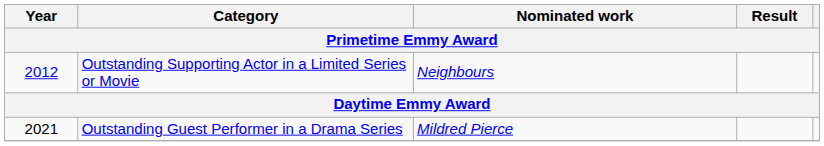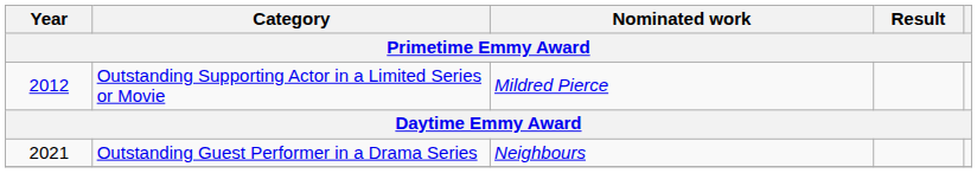 <table class=wikitable>
 <tr>
 <th scope="col" style="width:5em;">Year</th>
 <th scope="col" style="width:26em;">Category</th>
 <th scope="col" style="width:25em;">Nominated work</th>
 <th scope="col" style="width:5em;">Result</th>
 <th></th>
 </tr>
 <tr>
 <th colspan=5><a href='#'>Primetime Emmy Award</a></th>
 </tr>
 <tr>
 <td style="text-align:center;"><a href='#'>2012</a></td>
 <td><a href='#'>Outstanding Supporting Actor in a Limited Series or Movie</a></td>
-<td><em><a href='#'>Neighbours</a></em></td>
+<td><em><a href='#'>Mildred Pierce</a></em></td>
 <td></td>
 <td style="text-align:center;"></td>
 </tr>
 <tr>
 <th colspan=5><a href='#'>Daytime Emmy Award</a></th>
 </tr>
 <tr>
 <td style="text-align:center;">2021</td>
 <td><a href='#'>Outstanding Guest Performer in a Drama Series</a></td>
-<td><em><a href='#'>Mildred Pierce</a></em></td>
+<td><em><a href='#'>Neighbours</a></em></td>
 <td></td>
 <td style="text-align:center;"></td>
 </tr>
 <tr>
 </tr>
 </table>
